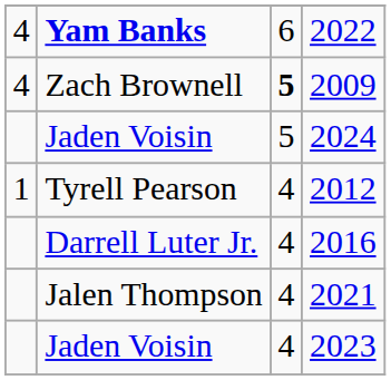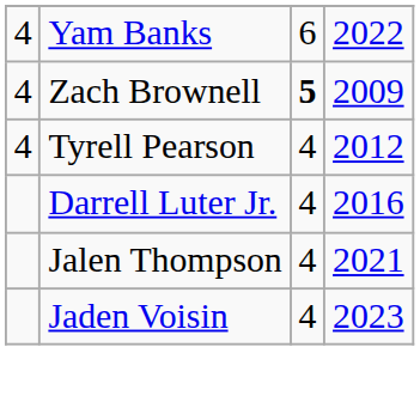 <table class="wikitable">
 <tr>
 </tr>
 <tr>
 <td>4</td>
-<td><strong><a href='#'>Yam Banks</a></strong></td>
+<td><a href='#'>Yam Banks</a></td>
 <td>6</td>
 <td><a href='#'>2022</a></td>
 </tr>
 <tr>
 <td>4</td>
 <td>Zach Brownell</td>
 <td><strong>5</strong></td>
 <td><a href='#'>2009</a></td>
 </tr>
 <tr>
-<td></td>
-<td><a href='#'>Jaden Voisin</a></td>
-<td>5</td>
-<td><a href='#'>2024</a></td>
-</tr>
-<tr>
-<td>1</td>
+<td>4</td>
 <td>Tyrell Pearson</td>
 <td>4</td>
 <td><a href='#'>2012</a></td>
 </tr>
 <tr>
 <td></td>
 <td><a href='#'>Darrell Luter Jr.</a></td>
 <td>4</td>
 <td><a href='#'>2016</a></td>
 </tr>
 <tr>
 <td></td>
 <td>Jalen Thompson</td>
 <td>4</td>
 <td><a href='#'>2021</a></td>
 </tr>
 <tr>
 <td></td>
 <td><a href='#'>Jaden Voisin</a></td>
 <td>4</td>
 <td><a href='#'>2023</a></td>
 </tr>
 </table>
